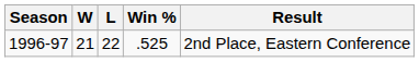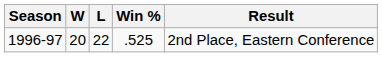 <table class="wikitable">
 <tr>
 <th bgcolor="#DDDDFF">Season</th>
 <th bgcolor="#DDDDFF">W</th>
 <th bgcolor="#DDDDFF">L</th>
 <th bgcolor="#DDDDFF">Win %</th>
 <th bgcolor="#DDDDFF">Result</th>
 </tr>
 <tr>
 <td align=center>1996-97</td>
-<td align=center>21</td>
+<td align=center>20</td>
 <td align=center>22</td>
 <td align=center>.525</td>
 <td align=center>2nd Place, Eastern Conference</td>
 </tr>
 </table>
